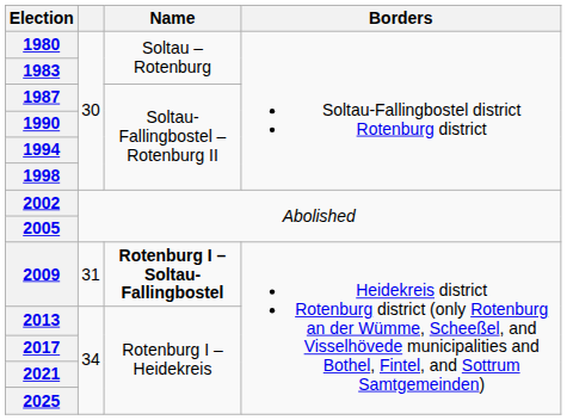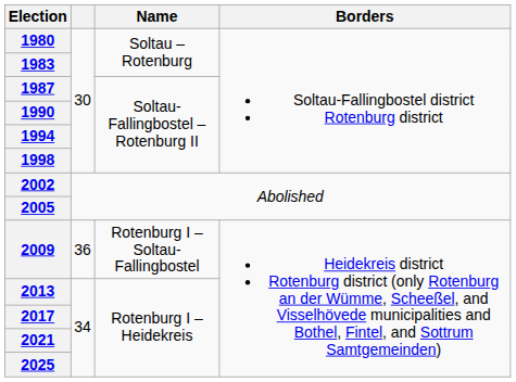 <table class=wikitable style="text-align:center">
 <tr>
 <th>Election</th>
 <th></th>
 <th width=125px>Name</th>
 <th width=300px>Borders</th>
 </tr>
 <tr>
 <th><a href='#'>1980</a></th>
 <td rowspan=6>30</td>
 <td rowspan=2>Soltau – Rotenburg</td>
 <td rowspan=6><br><ul><li>Soltau-Fallingbostel district</li><li><a href='#'>Rotenburg</a> district</li></ul></td>
 </tr>
 <tr>
 <th><a href='#'>1983</a></th>
 </tr>
 <tr>
 <th><a href='#'>1987</a></th>
 <td rowspan=4>Soltau-Fallingbostel – Rotenburg II</td>
 </tr>
 <tr>
 <th><a href='#'>1990</a></th>
 </tr>
 <tr>
 <th><a href='#'>1994</a></th>
 </tr>
 <tr>
 <th><a href='#'>1998</a></th>
 </tr>
 <tr>
 <th><a href='#'>2002</a></th>
 <td rowspan=2 colspan=4><em>Abolished</em></td>
 </tr>
 <tr>
 <th><a href='#'>2005</a></th>
 </tr>
 <tr>
 <th><a href='#'>2009</a></th>
-<td>31</td>
-<td><strong>Rotenburg I – Soltau-Fallingbostel</strong></td>
+<td>36</td>
+<td>Rotenburg I – Soltau-Fallingbostel</td>
 <td rowspan=5><br><ul><li><a href='#'>Heidekreis</a> district</li><li><a href='#'>Rotenburg</a> district (only <a href='#'>Rotenburg an der Wümme</a>, <a href='#'>Scheeßel</a>, and <a href='#'>Visselhövede</a> municipalities and  <a href='#'>Bothel</a>, <a href='#'>Fintel</a>, and <a href='#'>Sottrum</a> <a href='#'>Samtgemeinden</a>)</li></ul></td>
 </tr>
 <tr>
 <th><a href='#'>2013</a></th>
 <td rowspan=4>34</td>
 <td rowspan=4>Rotenburg I – Heidekreis</td>
 </tr>
 <tr>
 <th><a href='#'>2017</a></th>
 </tr>
 <tr>
 <th><a href='#'>2021</a></th>
 </tr>
 <tr>
 <th><a href='#'>2025</a></th>
 </tr>
 </table>
